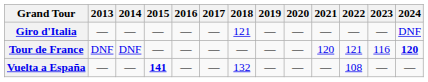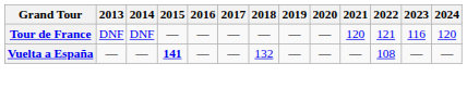 <table class="wikitable plainrowheaders">
 <tr>
 <th>Grand Tour</th>
 <th scope="col">2013</th>
 <th scope="col">2014</th>
 <th scope="col">2015</th>
 <th scope="col">2016</th>
 <th scope="col">2017</th>
 <th scope="col">2018</th>
 <th scope="col">2019</th>
 <th scope="col">2020</th>
 <th scope="col">2021</th>
 <th scope="col">2022</th>
 <th scope="col">2023</th>
 <th scope="col">2024</th>
 </tr>
 <tr style="text-align:center;">
-<th scope="row"> <a href='#'>Giro d'Italia</a></th>
-<td>—</td>
-<td>—</td>
-<td>—</td>
-<td>—</td>
-<td>—</td>
-<td><a href='#'>121</a></td>
-<td>—</td>
-<td>—</td>
-<td>—</td>
-<td>—</td>
-<td>—</td>
-<td><a href='#'>DNF</a></td>
-</tr>
-<tr style="text-align:center;">
 <th scope="row"> <a href='#'>Tour de France</a></th>
 <td><a href='#'>DNF</a></td>
 <td><a href='#'>DNF</a></td>
 <td>—</td>
 <td>—</td>
 <td>—</td>
 <td>—</td>
 <td>—</td>
 <td>—</td>
 <td><a href='#'>120</a></td>
 <td><a href='#'>121</a></td>
 <td><a href='#'>116</a></td>
-<td><strong><a href='#'>120</a></strong></td>
+<td><a href='#'>120</a></td>
 </tr>
 <tr style="text-align:center;">
 <th scope="row"> <a href='#'>Vuelta a España</a></th>
 <td>—</td>
 <td>—</td>
 <td><strong><a href='#'>141</a></strong></td>
 <td>—</td>
 <td>—</td>
 <td><a href='#'>132</a></td>
 <td>—</td>
 <td>—</td>
 <td>—</td>
 <td><a href='#'>108</a></td>
 <td>—</td>
 <td>—</td>
 </tr>
 </table>
